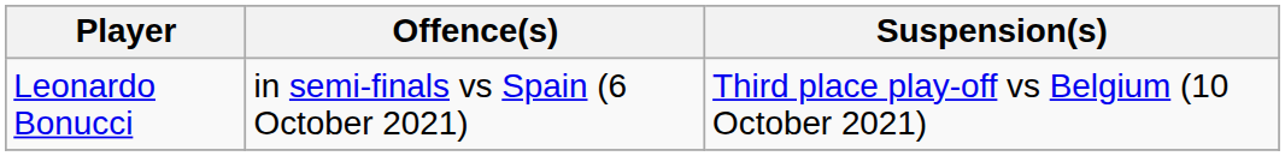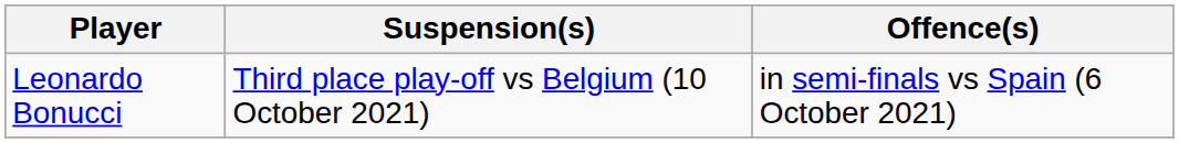 <table class="wikitable sortable plainrowheaders">
 <tr>
 <th>Player</th>
+<th>Suspension(s)</th>
 <th>Offence(s)</th>
-<th>Suspension(s)</th>
 </tr>
 <tr>
 <td> <a href='#'>Leonardo Bonucci</a></td>
+<td><a href='#'>Third place play-off</a> vs <a href='#'>Belgium</a> (10 October 2021)</td>
 <td> in <a href='#'>semi-finals</a> vs <a href='#'>Spain</a> (6 October 2021)</td>
-<td><a href='#'>Third place play-off</a> vs <a href='#'>Belgium</a> (10 October 2021)</td>
 </tr>
 </table>
